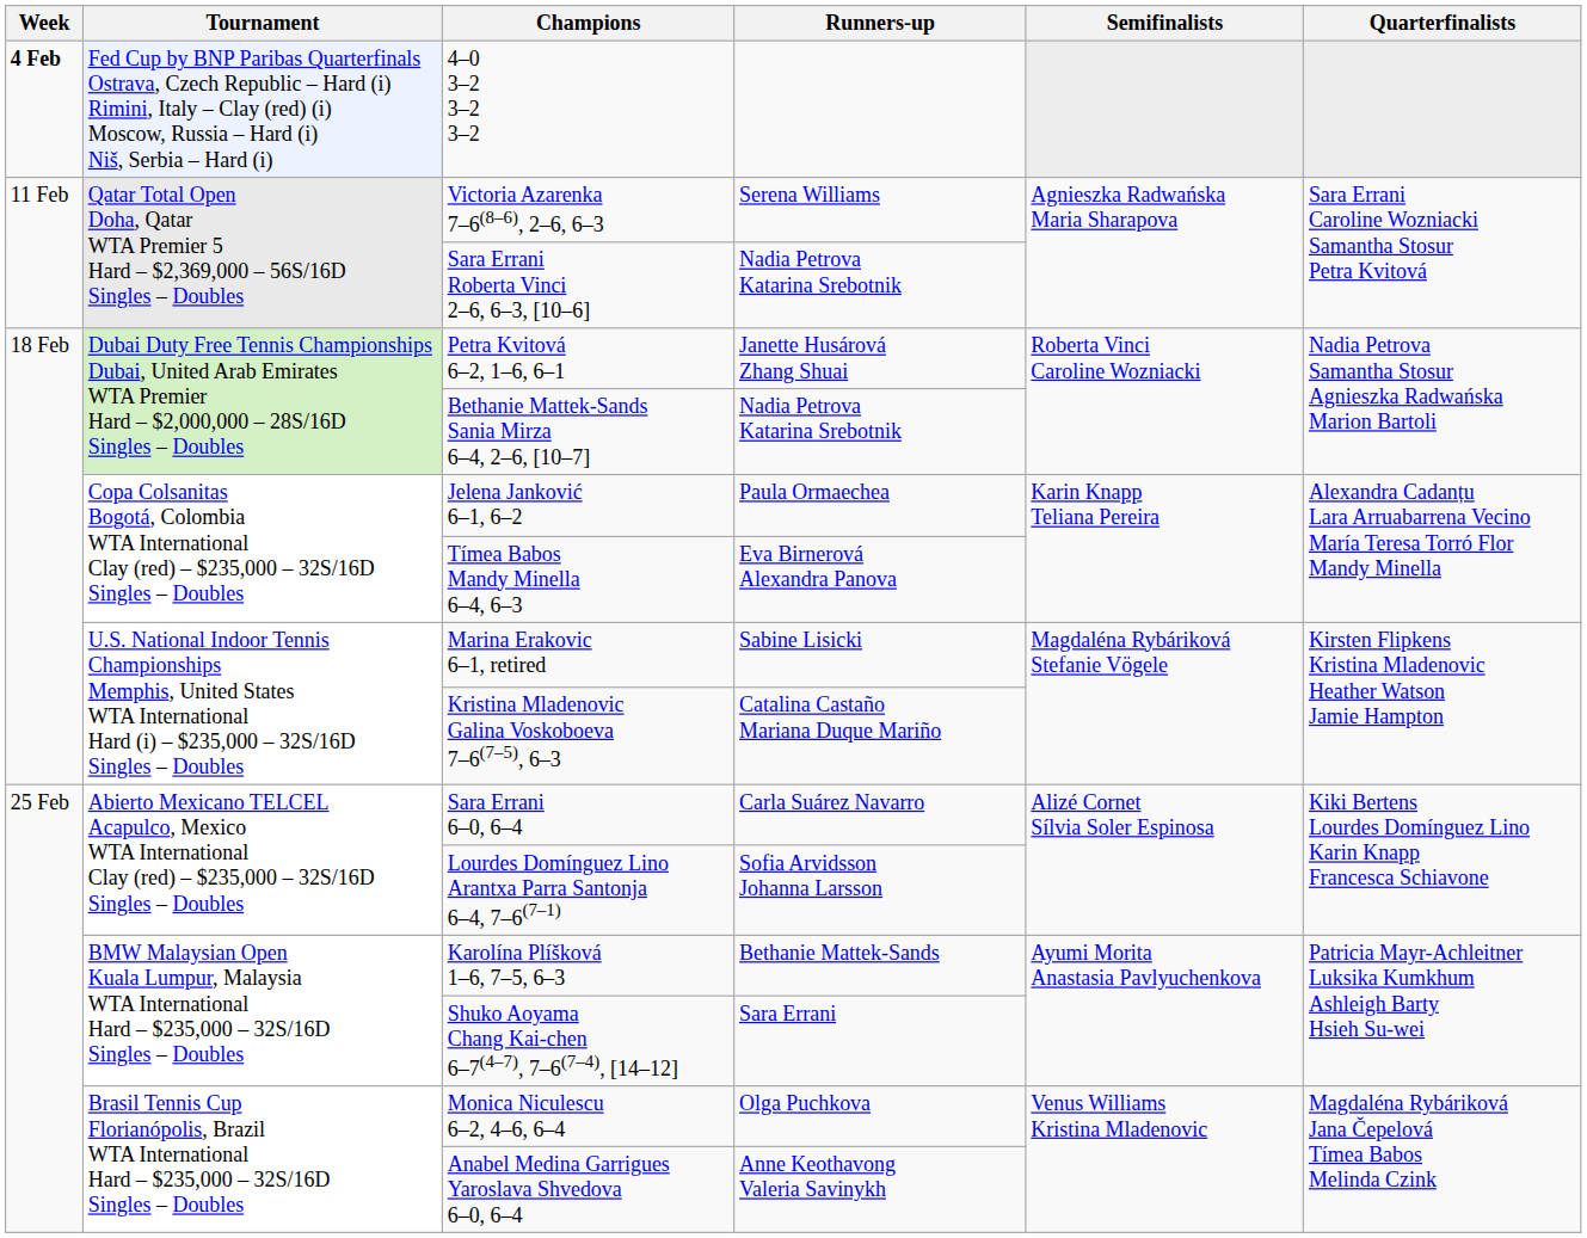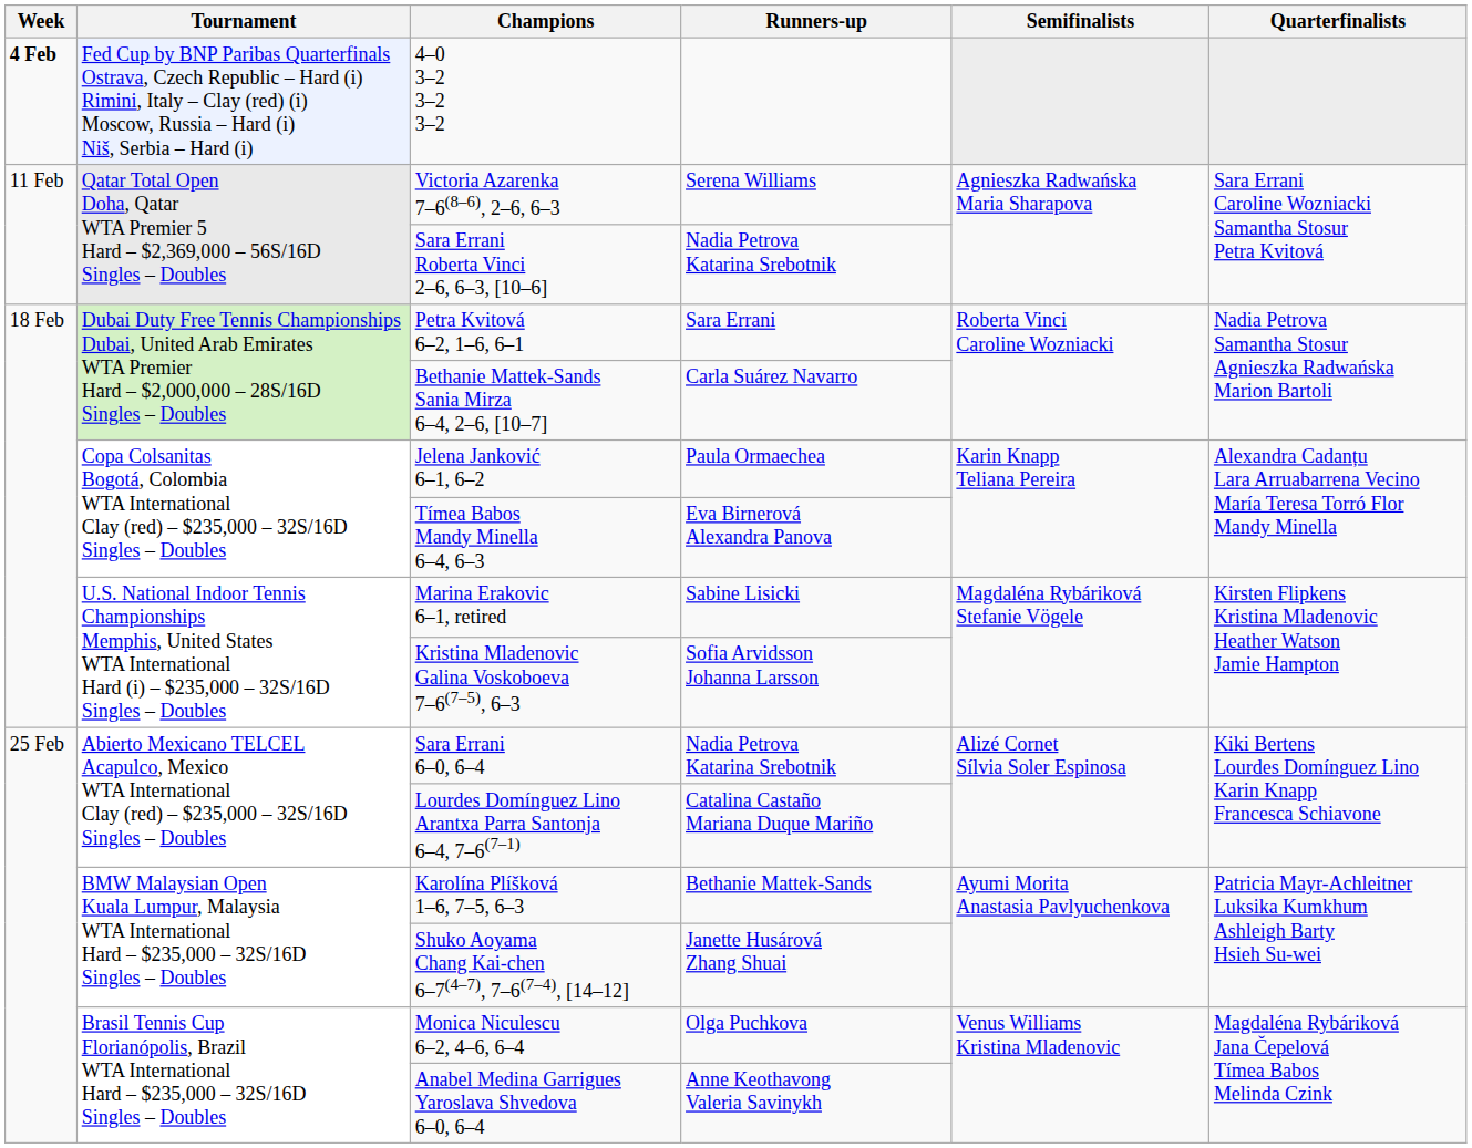 <table class=wikitable style=font-size:95%>
 <tr>
 <th style="width:48px;">Week</th>
 <th style="width:248px;">Tournament</th>
 <th style="width:200px;">Champions</th>
 <th style="width:200px;">Runners-up</th>
 <th style="width:190px;">Semifinalists</th>
 <th style="width:190px;">Quarterfinalists</th>
 </tr>
 <tr valign=top>
 <td><strong>4 Feb</strong></td>
 <td style="background:#ECF2FF;"><a href='#'>Fed Cup by BNP Paribas Quarterfinals</a><br><a href='#'>Ostrava</a>, Czech Republic – Hard (i) <br><a href='#'>Rimini</a>, Italy – Clay (red) (i)<br>Moscow, Russia – Hard (i)<br><a href='#'>Niš</a>, Serbia – Hard (i)</td>
 <td> 4–0<br> 3–2<br> 3–2<br> 3–2</td>
 <td><br><br><br></td>
 <td style="background:#ededed;"></td>
 <td style="background:#ededed;"></td>
 </tr>
 <tr valign=top>
 <td rowspan=2>11 Feb</td>
 <td style="background:#E9E9E9;" rowspan="2"><a href='#'>Qatar Total Open</a><br><a href='#'>Doha</a>, Qatar<br>WTA Premier 5<br>Hard – $2,369,000 – 56S/16D<br><a href='#'>Singles</a> – <a href='#'>Doubles</a></td>
 <td> <a href='#'>Victoria Azarenka</a><br>7–6<sup>(8–6)</sup>, 2–6, 6–3</td>
 <td> <a href='#'>Serena Williams</a></td>
 <td rowspan=2> <a href='#'>Agnieszka Radwańska</a> <br> <a href='#'>Maria Sharapova</a></td>
 <td rowspan=2> <a href='#'>Sara Errani</a><br> <a href='#'>Caroline Wozniacki</a> <br>  <a href='#'>Samantha Stosur</a><br> <a href='#'>Petra Kvitová</a></td>
 </tr>
 <tr valign=top>
 <td> <a href='#'>Sara Errani</a> <br>  <a href='#'>Roberta Vinci</a><br>2–6, 6–3, [10–6]</td>
 <td> <a href='#'>Nadia Petrova</a> <br>  <a href='#'>Katarina Srebotnik</a></td>
 </tr>
 <tr valign=top>
 <td rowspan=6>18 Feb</td>
 <td style="background:#D4F1C5;" rowspan="2"><a href='#'>Dubai Duty Free Tennis Championships</a><br><a href='#'>Dubai</a>, United Arab Emirates<br>WTA Premier<br>Hard – $2,000,000 – 28S/16D<br><a href='#'>Singles</a> – <a href='#'>Doubles</a></td>
 <td> <a href='#'>Petra Kvitová</a><br>6–2, 1–6, 6–1</td>
-<td> <a href='#'>Janette Husárová</a><br> <a href='#'>Zhang Shuai</a></td>
+<td> <a href='#'>Sara Errani</a></td>
 <td rowspan=2> <a href='#'>Roberta Vinci</a><br> <a href='#'>Caroline Wozniacki</a></td>
 <td rowspan=2> <a href='#'>Nadia Petrova</a> <br> <a href='#'>Samantha Stosur</a><br>  <a href='#'>Agnieszka Radwańska</a><br> <a href='#'>Marion Bartoli</a></td>
 </tr>
 <tr valign=top>
 <td> <a href='#'>Bethanie Mattek-Sands</a><br> <a href='#'>Sania Mirza</a><br>6–4, 2–6, [10–7]</td>
-<td> <a href='#'>Nadia Petrova</a> <br>  <a href='#'>Katarina Srebotnik</a></td>
+<td> <a href='#'>Carla Suárez Navarro</a></td>
 </tr>
 <tr valign=top>
 <td style="background:#fff;" rowspan="2"><a href='#'>Copa Colsanitas</a><br><a href='#'>Bogotá</a>, Colombia<br>WTA International<br>Clay (red) – $235,000 – 32S/16D<br><a href='#'>Singles</a> – <a href='#'>Doubles</a></td>
 <td> <a href='#'>Jelena Janković</a><br>6–1, 6–2</td>
 <td> <a href='#'>Paula Ormaechea</a></td>
 <td rowspan=2> <a href='#'>Karin Knapp</a> <br> <a href='#'>Teliana Pereira</a></td>
 <td rowspan=2> <a href='#'>Alexandra Cadanțu</a><br> <a href='#'>Lara Arruabarrena Vecino</a><br>  <a href='#'>María Teresa Torró Flor</a><br> <a href='#'>Mandy Minella</a></td>
 </tr>
 <tr valign=top>
 <td> <a href='#'>Tímea Babos</a><br> <a href='#'>Mandy Minella</a><br>6–4, 6–3</td>
 <td> <a href='#'>Eva Birnerová</a> <br>  <a href='#'>Alexandra Panova</a></td>
 </tr>
 <tr valign=top>
 <td style="background:#fff;" rowspan="2"><a href='#'>U.S. National Indoor Tennis Championships</a><br><a href='#'>Memphis</a>, United States<br>WTA International<br>Hard (i) – $235,000 – 32S/16D<br><a href='#'>Singles</a> – <a href='#'>Doubles</a></td>
 <td> <a href='#'>Marina Erakovic</a> <br> 6–1, retired</td>
 <td> <a href='#'>Sabine Lisicki</a></td>
 <td rowspan=2> <a href='#'>Magdaléna Rybáriková</a><br> <a href='#'>Stefanie Vögele</a></td>
 <td rowspan=2> <a href='#'>Kirsten Flipkens</a><br> <a href='#'>Kristina Mladenovic</a><br> <a href='#'>Heather Watson</a><br> <a href='#'>Jamie Hampton</a></td>
 </tr>
 <tr valign=top>
 <td> <a href='#'>Kristina Mladenovic</a><br> <a href='#'>Galina Voskoboeva</a><br>7–6<sup>(7–5)</sup>, 6–3</td>
-<td> <a href='#'>Catalina Castaño</a> <br>  <a href='#'>Mariana Duque Mariño</a></td>
+<td> <a href='#'>Sofia Arvidsson</a> <br>  <a href='#'>Johanna Larsson</a></td>
 </tr>
 <tr valign=top>
 <td rowspan=6>25 Feb</td>
 <td style="background:#fff;" rowspan="2"><a href='#'>Abierto Mexicano TELCEL</a><br><a href='#'>Acapulco</a>, Mexico<br>WTA International<br>Clay (red) – $235,000 – 32S/16D<br><a href='#'>Singles</a> – <a href='#'>Doubles</a></td>
 <td> <a href='#'>Sara Errani</a><br>6–0, 6–4<br></td>
-<td> <a href='#'>Carla Suárez Navarro</a></td>
+<td> <a href='#'>Nadia Petrova</a> <br>  <a href='#'>Katarina Srebotnik</a></td>
 <td rowspan=2> <a href='#'>Alizé Cornet</a><br> <a href='#'>Sílvia Soler Espinosa</a></td>
 <td rowspan=2> <a href='#'>Kiki Bertens</a><br> <a href='#'>Lourdes Domínguez Lino</a><br>  <a href='#'>Karin Knapp</a> <br> <a href='#'>Francesca Schiavone</a></td>
 </tr>
 <tr valign=top>
 <td> <a href='#'>Lourdes Domínguez Lino</a> <br>  <a href='#'>Arantxa Parra Santonja</a> <br> 6–4, 7–6<sup>(7–1)</sup></td>
-<td> <a href='#'>Sofia Arvidsson</a> <br>  <a href='#'>Johanna Larsson</a></td>
+<td> <a href='#'>Catalina Castaño</a> <br>  <a href='#'>Mariana Duque Mariño</a></td>
 </tr>
 <tr valign=top>
 <td style="background:#fff;" rowspan="2"><a href='#'>BMW Malaysian Open</a><br><a href='#'>Kuala Lumpur</a>, Malaysia<br>WTA International<br>Hard – $235,000 – 32S/16D<br><a href='#'>Singles</a> – <a href='#'>Doubles</a></td>
 <td> <a href='#'>Karolína Plíšková</a><br>1–6, 7–5, 6–3<br></td>
 <td> <a href='#'>Bethanie Mattek-Sands</a></td>
 <td rowspan=2> <a href='#'>Ayumi Morita</a><br> <a href='#'>Anastasia Pavlyuchenkova</a></td>
 <td rowspan=2> <a href='#'>Patricia Mayr-Achleitner</a><br> <a href='#'>Luksika Kumkhum</a> <br>  <a href='#'>Ashleigh Barty</a> <br>  <a href='#'>Hsieh Su-wei</a></td>
 </tr>
 <tr valign=top>
 <td> <a href='#'>Shuko Aoyama</a><br> <a href='#'>Chang Kai-chen</a><br>6–7<sup>(4–7)</sup>, 7–6<sup>(7–4)</sup>, [14–12]</td>
-<td> <a href='#'>Sara Errani</a></td>
+<td> <a href='#'>Janette Husárová</a><br> <a href='#'>Zhang Shuai</a></td>
 </tr>
 <tr valign=top>
 <td style="background:#fff;" rowspan="2"><a href='#'>Brasil Tennis Cup</a><br><a href='#'>Florianópolis</a>, Brazil<br>WTA International<br>Hard – $235,000 – 32S/16D<br><a href='#'>Singles</a> – <a href='#'>Doubles</a></td>
 <td> <a href='#'>Monica Niculescu</a><br>6–2, 4–6, 6–4<br></td>
 <td> <a href='#'>Olga Puchkova</a></td>
 <td rowspan=2> <a href='#'>Venus Williams</a><br>  <a href='#'>Kristina Mladenovic</a></td>
 <td rowspan=2> <a href='#'>Magdaléna Rybáriková</a><br>  <a href='#'>Jana Čepelová</a><br>  <a href='#'>Tímea Babos</a><br> <a href='#'>Melinda Czink</a></td>
 </tr>
 <tr valign=top>
 <td> <a href='#'>Anabel Medina Garrigues</a> <br>  <a href='#'>Yaroslava Shvedova</a><br>6–0, 6–4</td>
 <td> <a href='#'>Anne Keothavong</a> <br>  <a href='#'>Valeria Savinykh</a></td>
 </tr>
 </table>
